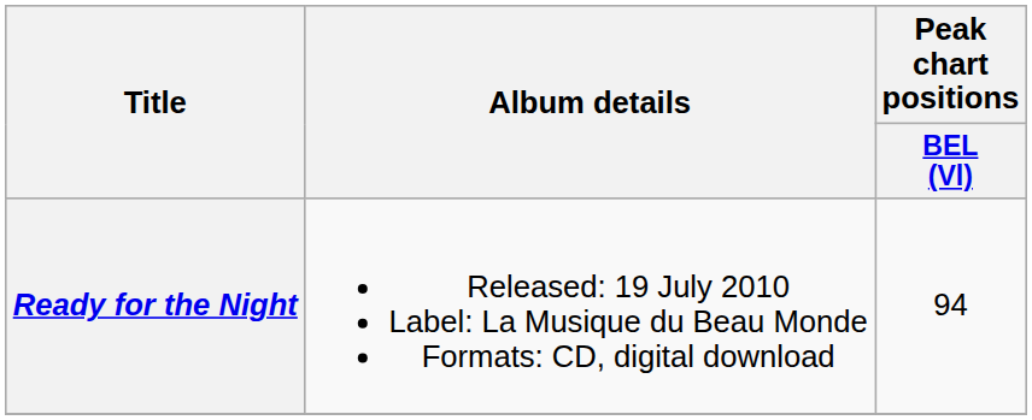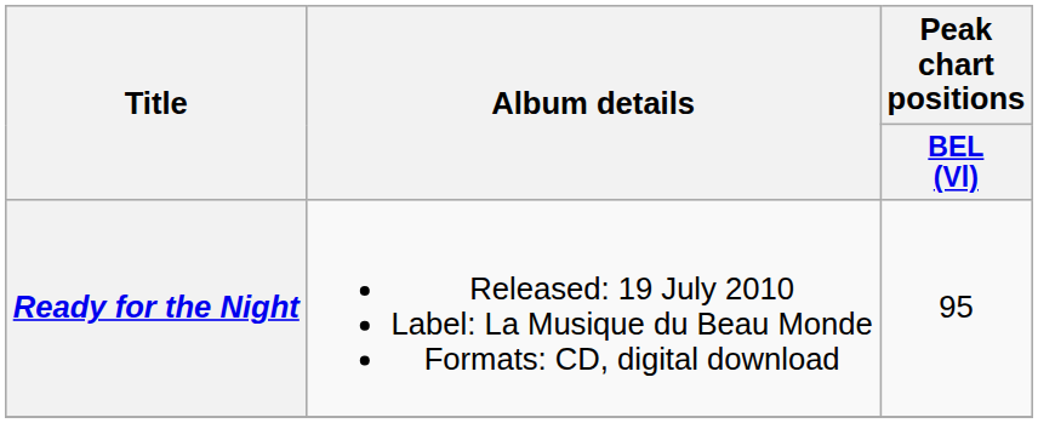 <table class="wikitable plainrowheaders" style="text-align:center;" border="1">
 <tr>
 <th scope="col" rowspan="2">Title</th>
 <th scope="col" rowspan="2">Album details</th>
 <th scope="col" colspan="1">Peak chart positions</th>
 </tr>
 <tr>
 <th scope="col" style="width:3em;font-size:90%;"><a href='#'>BEL<br>(Vl)</a><br></th>
 </tr>
 <tr>
 <th scope="row"><em><a href='#'>Ready for the Night</a></em></th>
 <td><br><ul><li>Released: 19 July 2010</li><li>Label: La Musique du Beau Monde</li><li>Formats: CD, digital download</li></ul></td>
-<td>94</td>
+<td>95</td>
 </tr>
 <tr>
 </tr>
 </table>
